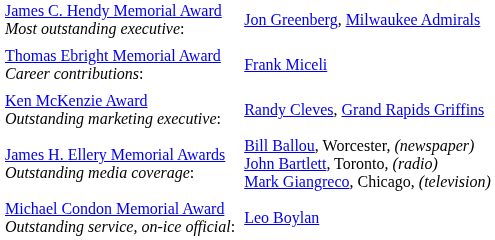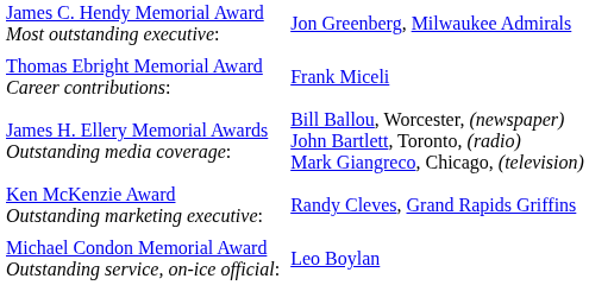 <table cellpadding="3" cellspacing="3">
 <tr>
 <td><a href='#'>James C. Hendy Memorial Award</a><br><em>Most outstanding executive</em>:</td>
 <td><a href='#'>Jon Greenberg</a>, <a href='#'>Milwaukee Admirals</a></td>
 </tr>
 <tr>
 <td><a href='#'>Thomas Ebright Memorial Award</a><br><em>Career contributions</em>:</td>
 <td><a href='#'>Frank Miceli</a></td>
 </tr>
 <tr>
+<td><a href='#'>James H. Ellery Memorial Awards</a> <br><em>Outstanding media coverage</em>:</td>
+<td><a href='#'>Bill Ballou</a>, Worcester, <em>(newspaper)</em><br><a href='#'>John Bartlett</a>, Toronto, <em>(radio)</em><br><a href='#'>Mark Giangreco</a>, Chicago, <em>(television)</em></td>
+</tr>
+<tr>
 <td><a href='#'>Ken McKenzie Award</a><br><em>Outstanding marketing executive</em>:</td>
 <td><a href='#'>Randy Cleves</a>, <a href='#'>Grand Rapids Griffins</a></td>
-</tr>
-<tr>
-<td><a href='#'>James H. Ellery Memorial Awards</a> <br><em>Outstanding media coverage</em>:</td>
-<td><a href='#'>Bill Ballou</a>, Worcester, <em>(newspaper)</em><br><a href='#'>John Bartlett</a>, Toronto, <em>(radio)</em><br><a href='#'>Mark Giangreco</a>, Chicago, <em>(television)</em></td>
 </tr>
 <tr>
 <td><a href='#'>Michael Condon Memorial Award</a><br><em>Outstanding service, on-ice official</em>:</td>
 <td><a href='#'>Leo Boylan</a></td>
 </tr>
 </table>
